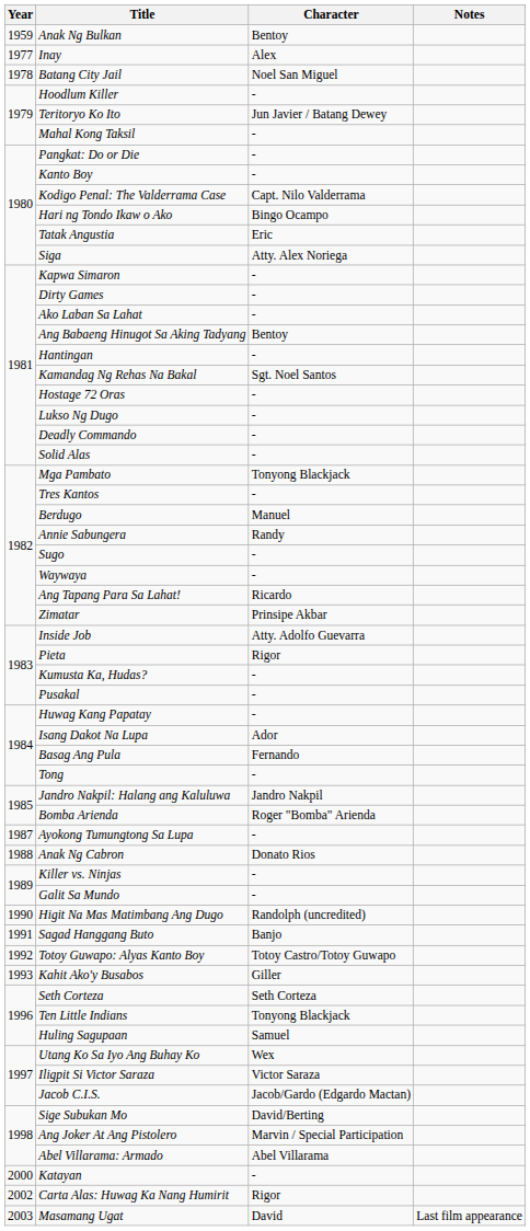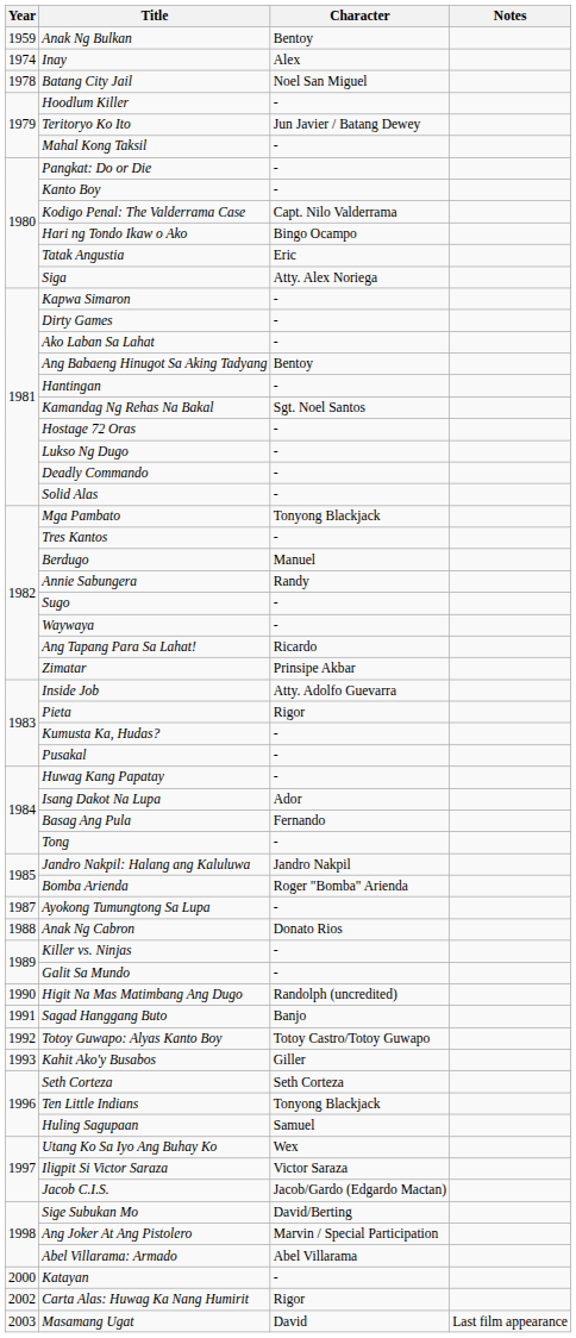 <table class="wikitable">
 <tr>
 <th>Year</th>
 <th>Title</th>
 <th>Character</th>
 <th>Notes</th>
 </tr>
 <tr>
 <td>1959</td>
 <td><em>Anak Ng Bulkan</em></td>
 <td>Bentoy</td>
 <td></td>
 </tr>
 <tr>
-<td>1977</td>
+<td>1974</td>
 <td><em>Inay</em></td>
 <td>Alex</td>
 <td></td>
 </tr>
 <tr>
 <td>1978</td>
 <td><em>Batang City Jail</em></td>
 <td>Noel San Miguel</td>
 <td></td>
 </tr>
 <tr>
 <td rowspan="3">1979</td>
 <td><em>Hoodlum Killer</em></td>
 <td>-</td>
 <td></td>
 </tr>
 <tr>
 <td><em>Teritoryo Ko Ito</em></td>
 <td>Jun Javier / Batang Dewey</td>
 <td></td>
 </tr>
 <tr>
 <td><em>Mahal Kong Taksil</em></td>
 <td>-</td>
 <td></td>
 </tr>
 <tr>
 <td rowspan="6">1980</td>
 <td><em>Pangkat: Do or Die</em></td>
 <td>-</td>
 <td></td>
 </tr>
 <tr>
 <td><em>Kanto Boy</em></td>
 <td>-</td>
 <td></td>
 </tr>
 <tr>
 <td><em>Kodigo Penal: The Valderrama Case</em></td>
 <td>Capt. Nilo Valderrama</td>
 <td></td>
 </tr>
 <tr>
 <td><em>Hari ng Tondo Ikaw o Ako</em></td>
 <td>Bingo Ocampo</td>
 <td></td>
 </tr>
 <tr>
 <td><em>Tatak Angustia</em></td>
 <td>Eric</td>
 <td></td>
 </tr>
 <tr>
 <td><em>Siga</em></td>
 <td>Atty. Alex Noriega</td>
 <td></td>
 </tr>
 <tr>
 <td rowspan="10">1981</td>
 <td><em>Kapwa Simaron</em></td>
 <td>-</td>
 <td></td>
 </tr>
 <tr>
 <td><em>Dirty Games</em></td>
 <td>-</td>
 <td></td>
 </tr>
 <tr>
 <td><em>Ako Laban Sa Lahat</em></td>
 <td>-</td>
 <td></td>
 </tr>
 <tr>
 <td><em>Ang Babaeng Hinugot Sa Aking Tadyang</em></td>
 <td>Bentoy</td>
 <td></td>
 </tr>
 <tr>
 <td><em>Hantingan</em></td>
 <td>-</td>
 <td></td>
 </tr>
 <tr>
 <td><em>Kamandag Ng Rehas Na Bakal</em></td>
 <td>Sgt. Noel Santos</td>
 <td></td>
 </tr>
 <tr>
 <td><em>Hostage 72 Oras</em></td>
 <td>-</td>
 <td></td>
 </tr>
 <tr>
 <td><em>Lukso Ng Dugo</em></td>
 <td>-</td>
 <td></td>
 </tr>
 <tr>
 <td><em>Deadly Commando</em></td>
 <td>-</td>
 <td></td>
 </tr>
 <tr>
 <td><em>Solid Alas</em></td>
 <td>-</td>
 <td></td>
 </tr>
 <tr>
 <td rowspan="8">1982</td>
 <td><em>Mga Pambato</em></td>
 <td>Tonyong Blackjack</td>
 <td></td>
 </tr>
 <tr>
 <td><em>Tres Kantos</em></td>
 <td>-</td>
 <td></td>
 </tr>
 <tr>
 <td><em>Berdugo</em></td>
 <td>Manuel</td>
 <td></td>
 </tr>
 <tr>
 <td><em>Annie Sabungera</em></td>
 <td>Randy</td>
 <td></td>
 </tr>
 <tr>
 <td><em>Sugo</em></td>
 <td>-</td>
 <td></td>
 </tr>
 <tr>
 <td><em>Waywaya</em></td>
 <td>-</td>
 <td></td>
 </tr>
 <tr>
 <td><em>Ang Tapang Para Sa Lahat!</em></td>
 <td>Ricardo</td>
 <td></td>
 </tr>
 <tr>
 <td><em>Zimatar</em></td>
 <td>Prinsipe Akbar</td>
 <td></td>
 </tr>
 <tr>
 <td rowspan="4">1983</td>
 <td><em>Inside Job</em></td>
 <td>Atty. Adolfo Guevarra</td>
 <td></td>
 </tr>
 <tr>
 <td><em>Pieta</em></td>
 <td>Rigor</td>
 <td></td>
 </tr>
 <tr>
 <td><em>Kumusta Ka, Hudas?</em></td>
 <td>-</td>
 <td></td>
 </tr>
 <tr>
 <td><em>Pusakal</em></td>
 <td>-</td>
 <td></td>
 </tr>
 <tr>
 <td rowspan="4">1984</td>
 <td><em>Huwag Kang Papatay</em></td>
 <td>-</td>
 <td></td>
 </tr>
 <tr>
 <td><em>Isang Dakot Na Lupa</em></td>
 <td>Ador</td>
 <td></td>
 </tr>
 <tr>
 <td><em>Basag Ang Pula</em></td>
 <td>Fernando</td>
 <td></td>
 </tr>
 <tr>
 <td><em>Tong</em></td>
 <td>-</td>
 <td></td>
 </tr>
 <tr>
 <td rowspan="2">1985</td>
 <td><em>Jandro Nakpil: Halang ang Kaluluwa</em></td>
 <td>Jandro Nakpil</td>
 <td></td>
 </tr>
 <tr>
 <td><em>Bomba Arienda</em></td>
 <td>Roger "Bomba" Arienda</td>
 <td></td>
 </tr>
 <tr>
 <td>1987</td>
 <td><em>Ayokong Tumungtong Sa Lupa</em></td>
 <td>-</td>
 <td></td>
 </tr>
 <tr>
 <td>1988</td>
 <td><em>Anak Ng Cabron</em></td>
 <td>Donato Rios</td>
 <td></td>
 </tr>
 <tr>
 <td rowspan="2">1989</td>
 <td><em>Killer vs. Ninjas</em></td>
 <td>-</td>
 <td></td>
 </tr>
 <tr>
 <td><em>Galit Sa Mundo</em></td>
 <td>-</td>
 <td></td>
 </tr>
 <tr>
 <td>1990</td>
 <td><em>Higit Na Mas Matimbang Ang Dugo</em></td>
 <td>Randolph (uncredited)</td>
 <td></td>
 </tr>
 <tr>
 <td>1991</td>
 <td><em>Sagad Hanggang Buto</em></td>
 <td>Banjo</td>
 <td></td>
 </tr>
 <tr>
 <td>1992</td>
 <td><em>Totoy Guwapo: Alyas Kanto Boy</em></td>
 <td>Totoy Castro/Totoy Guwapo</td>
 <td></td>
 </tr>
 <tr>
 <td>1993</td>
 <td><em>Kahit Ako'y Busabos</em></td>
 <td>Giller</td>
 <td></td>
 </tr>
 <tr>
 <td rowspan="3">1996</td>
 <td><em>Seth Corteza</em></td>
 <td>Seth Corteza</td>
 <td></td>
 </tr>
 <tr>
 <td><em>Ten Little Indians</em></td>
 <td>Tonyong Blackjack</td>
 <td></td>
 </tr>
 <tr>
 <td><em>Huling Sagupaan</em></td>
 <td>Samuel</td>
 <td></td>
 </tr>
 <tr>
 <td rowspan="3">1997</td>
 <td><em>Utang Ko Sa Iyo Ang Buhay Ko</em></td>
 <td>Wex</td>
 <td></td>
 </tr>
 <tr>
 <td><em>Iligpit Si Victor Saraza</em></td>
 <td>Victor Saraza</td>
 <td></td>
 </tr>
 <tr>
 <td><em>Jacob C.I.S.</em></td>
 <td>Jacob/Gardo (Edgardo Mactan)</td>
 <td></td>
 </tr>
 <tr>
 <td rowspan="3">1998</td>
 <td><em>Sige Subukan Mo</em></td>
 <td>David/Berting</td>
 <td></td>
 </tr>
 <tr>
 <td><em>Ang Joker At Ang Pistolero</em></td>
 <td>Marvin / Special Participation</td>
 <td></td>
 </tr>
 <tr>
 <td><em>Abel Villarama: Armado</em></td>
 <td>Abel Villarama</td>
 <td></td>
 </tr>
 <tr>
 <td>2000</td>
 <td><em>Katayan</em></td>
 <td>-</td>
 <td></td>
 </tr>
 <tr>
 <td>2002</td>
 <td><em>Carta Alas: Huwag Ka Nang Humirit</em></td>
 <td>Rigor</td>
 <td></td>
 </tr>
 <tr>
 <td>2003</td>
 <td><em>Masamang Ugat</em></td>
 <td>David</td>
 <td>Last film appearance</td>
 </tr>
 </table>
